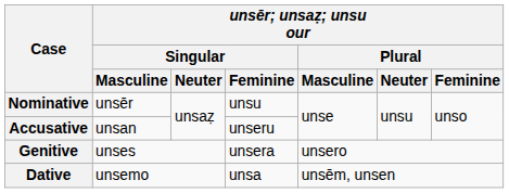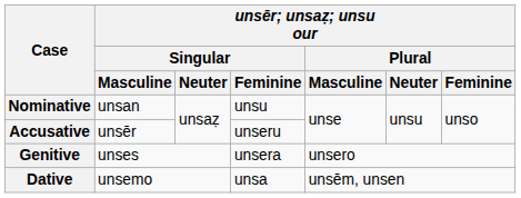 <table class="wikitable">
 <tr>
 <th rowspan="3"><strong>Case</strong></th>
 <th colspan="6"><strong><em>unsēr; unsaẓ; unsu<em><br> our<strong></th>
 </tr>
 <tr>
 <th colspan="3"></strong>Singular<strong></th>
 <th colspan="3"></strong>Plural<strong></th>
 </tr>
 <tr>
 <th></strong>Masculine<strong></th>
 <th></strong>Neuter<strong></th>
 <th></strong>Feminine<strong></th>
 <th></strong>Masculine<strong></th>
 <th></strong>Neuter<strong></th>
 <th></strong>Feminine<strong></th>
 </tr>
 <tr>
 <th></strong>Nominative<strong></th>
-<td>unsēr</td>
+<td>unsan</td>
 <td rowspan="2">unsaẓ</td>
 <td>unsu</td>
 <td rowspan="2">unse</td>
 <td rowspan="2">unsu</td>
 <td rowspan="2">unso</td>
 </tr>
 <tr>
 <th></strong>Accusative<strong></th>
-<td>unsan</td>
+<td>unsēr</td>
 <td>unseru</td>
 </tr>
 <tr>
 <th></strong>Genitive<strong></th>
 <td colspan="2">unses</td>
 <td>unsera</td>
 <td colspan="3">unsero</td>
 </tr>
 <tr>
 <th></strong>Dative<strong></th>
 <td colspan="2">unsemo</td>
 <td>unsa</td>
 <td colspan="3">unsēm, unsen</td>
 </tr>
 </table>
